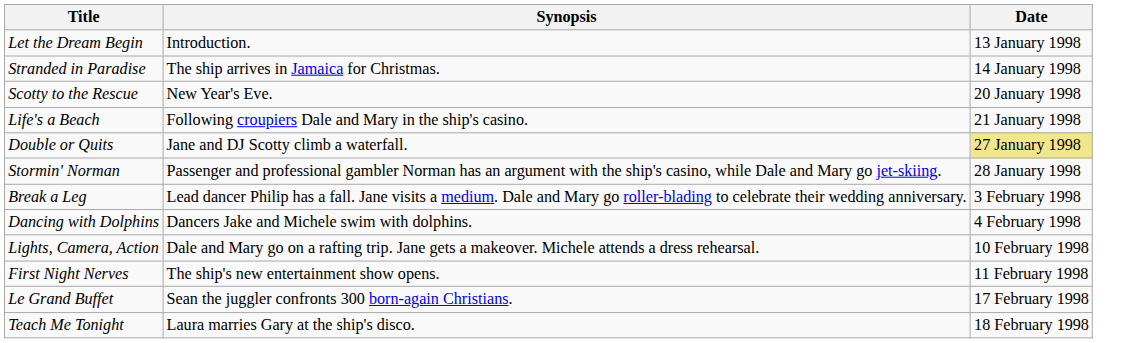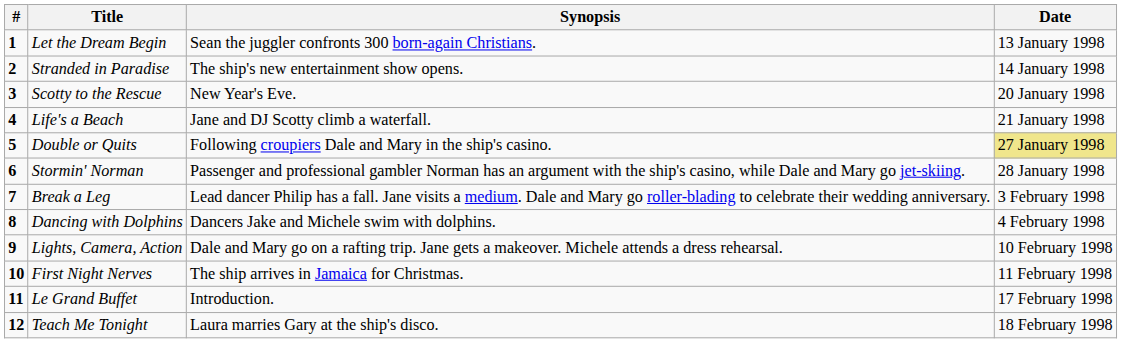 <table class="wikitable">
 <tr>
+<th>#</th>
 <th>Title</th>
 <th>Synopsis</th>
 <th>Date</th>
 </tr>
 <tr>
+<td><strong>1</strong></td>
 <td><em>Let the Dream Begin</em></td>
-<td>Introduction.</td>
+<td>Sean the juggler confronts 300 <a href='#'>born-again Christians</a>.</td>
 <td>13 January 1998</td>
 </tr>
 <tr>
+<td><strong>2</strong></td>
 <td><em>Stranded in Paradise</em></td>
-<td>The ship arrives in <a href='#'>Jamaica</a> for Christmas.</td>
+<td>The ship's new entertainment show opens.</td>
 <td>14 January 1998</td>
 </tr>
 <tr>
+<td><strong>3</strong></td>
 <td><em>Scotty to the Rescue</em></td>
 <td>New Year's Eve.</td>
 <td>20 January 1998</td>
 </tr>
 <tr>
+<td><strong>4</strong></td>
 <td><em>Life's a Beach</em></td>
-<td>Following <a href='#'>croupiers</a> Dale and Mary in the ship's casino.</td>
+<td>Jane and DJ Scotty climb a waterfall.</td>
 <td>21 January 1998</td>
 </tr>
 <tr>
+<td><strong>5</strong></td>
 <td><em>Double or Quits</em></td>
-<td>Jane and DJ Scotty climb a waterfall.</td>
+<td>Following <a href='#'>croupiers</a> Dale and Mary in the ship's casino.</td>
 <td style="background: khaki;">27 January 1998</td>
 </tr>
 <tr>
+<td><strong>6</strong></td>
 <td><em>Stormin' Norman</em></td>
 <td>Passenger and professional gambler Norman has an argument with the ship's casino, while Dale and Mary go <a href='#'>jet-skiing</a>.</td>
 <td>28 January 1998</td>
 </tr>
 <tr>
+<td><strong>7</strong></td>
 <td><em>Break a Leg</em></td>
 <td>Lead dancer Philip has a fall. Jane visits a <a href='#'>medium</a>. Dale and Mary go <a href='#'>roller-blading</a> to celebrate their wedding anniversary.</td>
 <td>3 February 1998</td>
 </tr>
 <tr>
+<td><strong>8</strong></td>
 <td><em>Dancing with Dolphins</em></td>
 <td>Dancers Jake and Michele swim with dolphins.</td>
 <td>4 February 1998</td>
 </tr>
 <tr>
+<td><strong>9</strong></td>
 <td><em>Lights, Camera, Action</em></td>
 <td>Dale and Mary go on a rafting trip. Jane gets a makeover. Michele attends a dress rehearsal.</td>
 <td>10 February 1998</td>
 </tr>
 <tr>
+<td><strong>10</strong></td>
 <td><em>First Night Nerves</em></td>
-<td>The ship's new entertainment show opens.</td>
+<td>The ship arrives in <a href='#'>Jamaica</a> for Christmas.</td>
 <td>11 February 1998</td>
 </tr>
 <tr>
+<td><strong>11</strong></td>
 <td><em>Le Grand Buffet</em></td>
-<td>Sean the juggler confronts 300 <a href='#'>born-again Christians</a>.</td>
+<td>Introduction.</td>
 <td>17 February 1998</td>
 </tr>
 <tr>
+<td><strong>12</strong></td>
 <td><em>Teach Me Tonight</em></td>
 <td>Laura marries Gary at the ship's disco.</td>
 <td>18 February 1998</td>
 </tr>
 </table>
